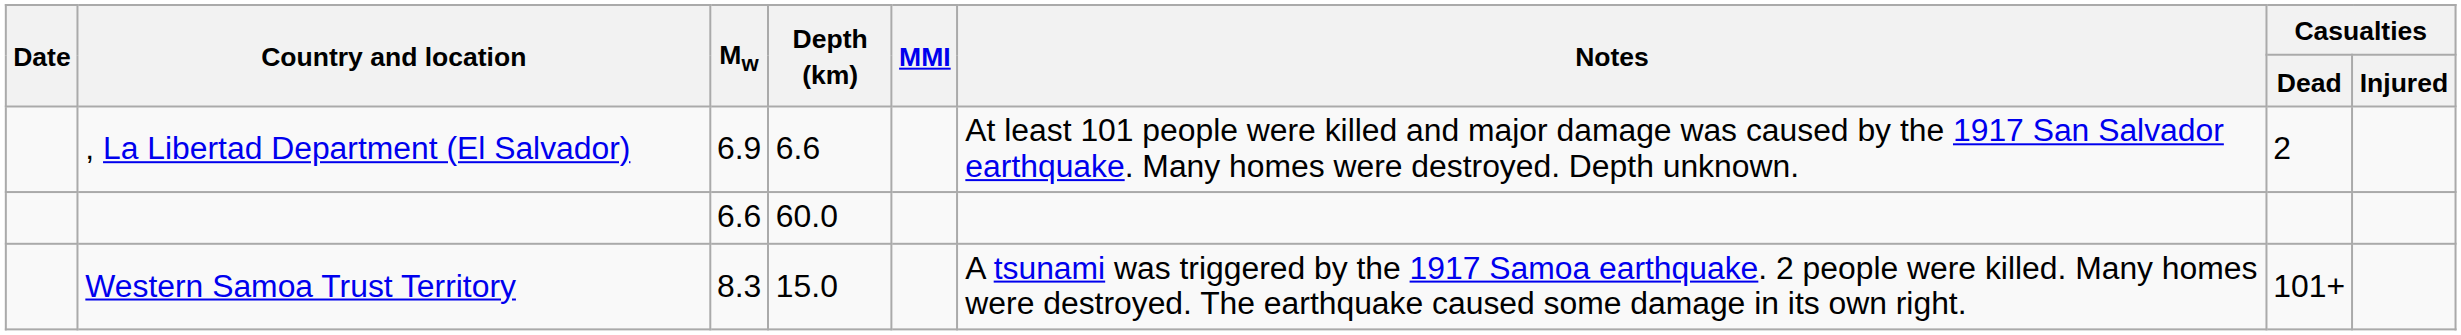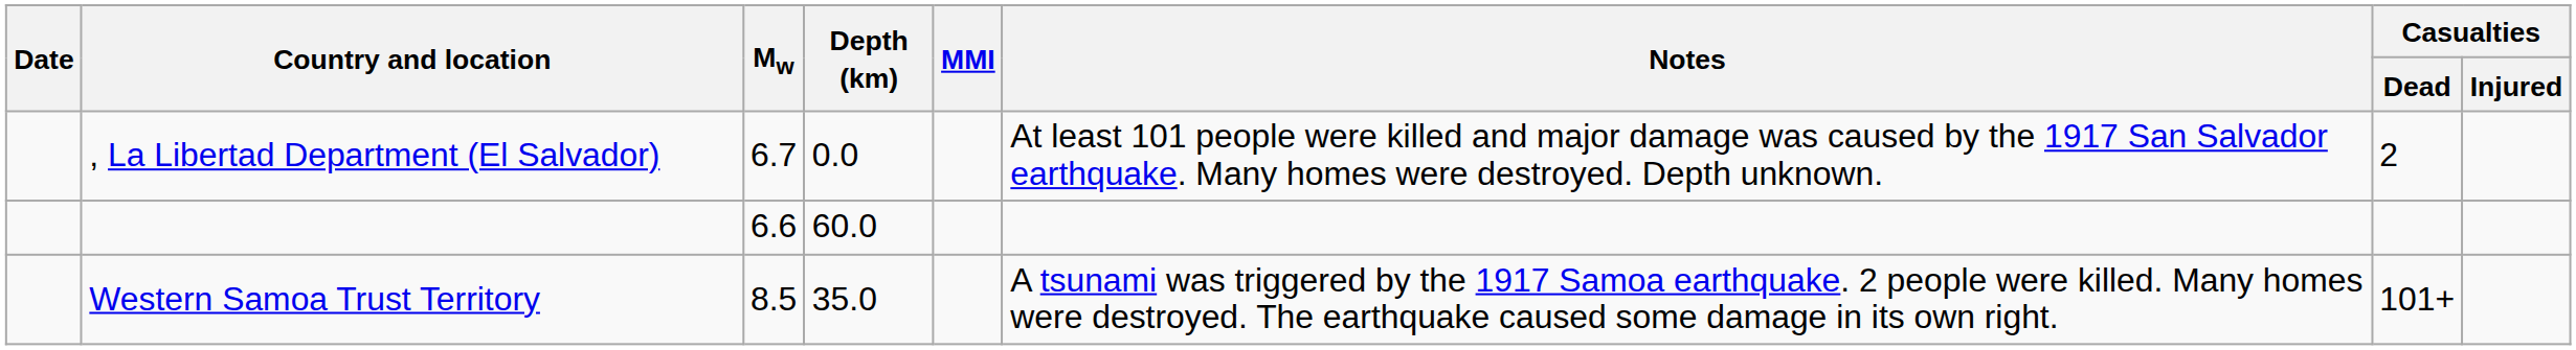 <table class="wikitable sortable sort-under" style="border:1px black; margin-left:1em;">
 <tr>
 <th rowspan="2"><small>Date</small></th>
 <th rowspan="2" style="width: 310px"><small>Country and location</small></th>
 <th rowspan="2"><small>M<sub>w</sub></small></th>
 <th rowspan="2"><small>Depth (km)</small></th>
 <th rowspan="2"><small><a href='#'>MMI</a></small></th>
 <th rowspan="2" class="unsortable"><small>Notes</small></th>
 <th colspan="2"><small>Casualties</small></th>
 </tr>
 <tr>
 <th><small>Dead</small></th>
 <th><small>Injured</small></th>
 </tr>
 <tr>
 <td></td>
 <td>, <a href='#'>La Libertad Department (El Salvador)</a></td>
-<td>6.9</td>
-<td>6.6</td>
+<td>6.7</td>
+<td>0.0</td>
 <td></td>
 <td>At least 101 people were killed and major damage was caused by the <a href='#'>1917 San Salvador earthquake</a>. Many homes were destroyed. Depth unknown.</td>
 <td>2</td>
 <td></td>
 </tr>
 <tr>
 <td></td>
 <td></td>
 <td>6.6</td>
 <td>60.0</td>
 <td></td>
 <td></td>
 <td></td>
 <td></td>
 </tr>
 <tr>
 <td></td>
 <td> <a href='#'>Western Samoa Trust Territory</a></td>
-<td>8.3</td>
-<td>15.0</td>
+<td>8.5</td>
+<td>35.0</td>
 <td></td>
 <td>A <a href='#'>tsunami</a> was triggered by the <a href='#'>1917 Samoa earthquake</a>. 2 people were killed. Many homes were destroyed. The earthquake caused some damage in its own right.</td>
 <td>101+</td>
 <td></td>
 </tr>
 </table>
